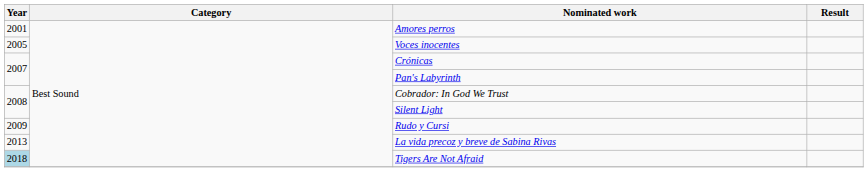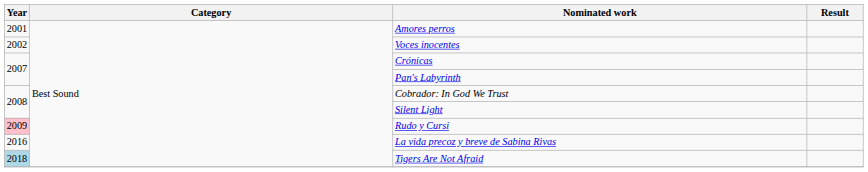 <table class="wikitable">
 <tr>
 <th scope="col" style="width:1em;">Year</th>
 <th scope="col" style="width:35em;">Category</th>
 <th scope="col" style="width:40em;">Nominated work</th>
 <th scope="col" style="width:5em;">Result</th>
 </tr>
 <tr>
 <td>2001</td>
 <td rowspan="9">Best Sound</td>
 <td><em><a href='#'>Amores perros</a></em></td>
 <td></td>
 </tr>
 <tr>
-<td>2005</td>
+<td>2002</td>
 <td><em><a href='#'>Voces inocentes</a></em></td>
 <td></td>
 </tr>
 <tr>
 <td rowspan="2">2007</td>
 <td><em><a href='#'>Crónicas</a></em></td>
 <td></td>
 </tr>
 <tr>
 <td><em><a href='#'>Pan's Labyrinth</a></em></td>
 <td></td>
 </tr>
 <tr>
 <td rowspan="2">2008</td>
 <td><em>Cobrador: In God We Trust</em></td>
 <td></td>
 </tr>
 <tr>
 <td><em><a href='#'>Silent Light</a></em></td>
 <td></td>
 </tr>
 <tr>
-<td>2009</td>
+<td style="background: pink;">2009</td>
 <td><em><a href='#'>Rudo y Cursi</a></em></td>
 <td></td>
 </tr>
 <tr>
-<td>2013</td>
+<td>2016</td>
 <td><em><a href='#'>La vida precoz y breve de Sabina Rivas</a></em></td>
 <td></td>
 </tr>
 <tr>
 <td style="background: lightblue;">2018</td>
 <td><em><a href='#'>Tigers Are Not Afraid</a></em></td>
 <td></td>
 </tr>
 <tr>
 </tr>
 </table>
